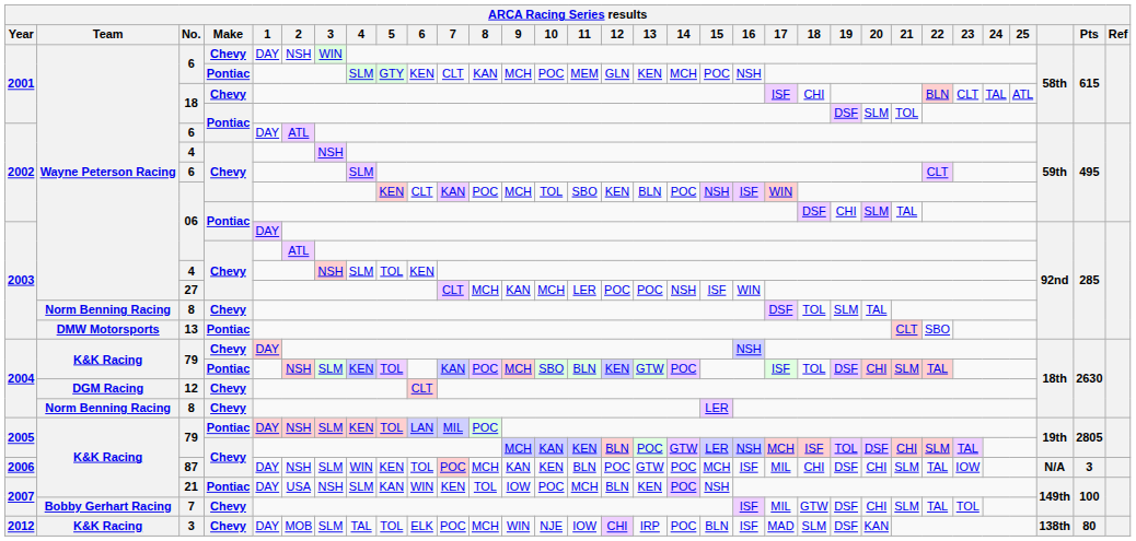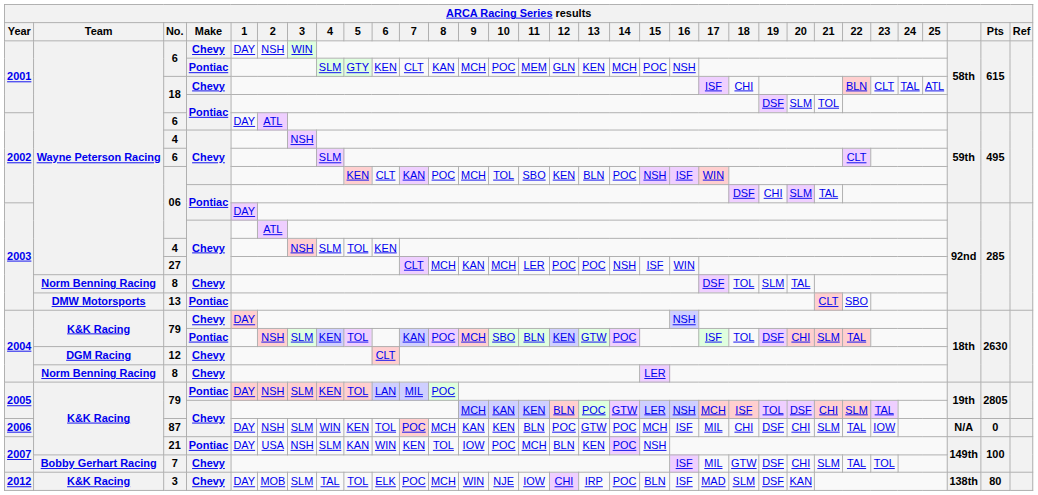 <table class="wikitable" style="text-align:center; font-size:75%">
 <tr>
 <th colspan=48><a href='#'>ARCA Racing Series</a> results</th>
 </tr>
 <tr>
 <th>Year</th>
 <th>Team</th>
 <th>No.</th>
 <th>Make</th>
 <th>1</th>
 <th>2</th>
 <th>3</th>
 <th>4</th>
 <th>5</th>
 <th>6</th>
 <th>7</th>
 <th>8</th>
 <th>9</th>
 <th>10</th>
 <th>11</th>
 <th>12</th>
 <th>13</th>
 <th>14</th>
 <th>15</th>
 <th>16</th>
 <th>17</th>
 <th>18</th>
 <th>19</th>
 <th>20</th>
 <th>21</th>
 <th>22</th>
 <th>23</th>
 <th>24</th>
 <th>25</th>
 <th></th>
 <th>Pts</th>
 <th>Ref</th>
 </tr>
 <tr>
 <th rowspan=4><a href='#'>2001</a></th>
 <th rowspan=13><a href='#'>Wayne Peterson Racing</a></th>
 <th rowspan=2>6</th>
 <th><a href='#'>Chevy</a></th>
 <td><a href='#'>DAY</a></td>
 <td><a href='#'>NSH</a></td>
 <td style="background:#DFFFDF;"><a href='#'>WIN</a><br></td>
 <td colspan=22></td>
 <th rowspan=4>58th</th>
 <th rowspan=4>615</th>
 <th rowspan=4></th>
 </tr>
 <tr>
 <th><a href='#'>Pontiac</a></th>
 <td colspan=3></td>
 <td style="background:#DFFFDF;"><a href='#'>SLM</a><br></td>
 <td style="background:#DFFFDF;"><a href='#'>GTY</a><br></td>
 <td><a href='#'>KEN</a></td>
 <td><a href='#'>CLT</a></td>
 <td><a href='#'>KAN</a></td>
 <td><a href='#'>MCH</a></td>
 <td><a href='#'>POC</a></td>
 <td><a href='#'>MEM</a></td>
 <td><a href='#'>GLN</a></td>
 <td><a href='#'>KEN</a></td>
 <td><a href='#'>MCH</a></td>
 <td><a href='#'>POC</a></td>
 <td><a href='#'>NSH</a></td>
 <td colspan=9></td>
 </tr>
 <tr>
 <th rowspan=2>18</th>
 <th><a href='#'>Chevy</a></th>
 <td colspan=16></td>
 <td style="background:#EFCFFF;"><a href='#'>ISF</a><br></td>
 <td><a href='#'>CHI</a></td>
 <td colspan=3></td>
 <td style="background:#FFCFCF;"><a href='#'>BLN</a><br></td>
 <td><a href='#'>CLT</a></td>
 <td><a href='#'>TAL</a></td>
 <td><a href='#'>ATL</a></td>
 </tr>
 <tr>
 <th rowspan=2><a href='#'>Pontiac</a></th>
 <td colspan=18></td>
 <td style="background:#EFCFFF;"><a href='#'>DSF</a><br></td>
 <td><a href='#'>SLM</a></td>
 <td><a href='#'>TOL</a></td>
 <td colspan=4></td>
 </tr>
 <tr>
 <th rowspan=5><a href='#'>2002</a></th>
 <th>6</th>
 <td><a href='#'>DAY</a></td>
 <td style="background:#EFCFFF;"><a href='#'>ATL</a><br></td>
 <td colspan=23></td>
 <th rowspan=5>59th</th>
 <th rowspan=5>495</th>
 <th rowspan=5></th>
 </tr>
 <tr>
 <th>4</th>
 <th rowspan=3><a href='#'>Chevy</a></th>
 <td colspan=2></td>
 <td style="background:#EFCFFF;"><a href='#'>NSH</a><br></td>
 <td colspan=22></td>
 </tr>
 <tr>
 <th>6</th>
 <td colspan=3></td>
 <td style="background:#EFCFFF;"><a href='#'>SLM</a><br></td>
 <td colspan=17></td>
 <td style="background:#EFCFFF;"><a href='#'>CLT</a><br></td>
 <td colspan=3></td>
 </tr>
 <tr>
 <th rowspan=4>06</th>
 <td colspan=4></td>
 <td style="background:#FFCFCF;"><a href='#'>KEN</a><br></td>
 <td><a href='#'>CLT</a></td>
 <td style="background:#EFCFFF;"><a href='#'>KAN</a><br></td>
 <td><a href='#'>POC</a></td>
 <td><a href='#'>MCH</a></td>
 <td><a href='#'>TOL</a></td>
 <td><a href='#'>SBO</a></td>
 <td><a href='#'>KEN</a></td>
 <td><a href='#'>BLN</a></td>
 <td><a href='#'>POC</a></td>
 <td style="background:#EFCFFF;"><a href='#'>NSH</a><br></td>
 <td style="background:#EFCFFF;"><a href='#'>ISF</a><br></td>
 <td style="background:#FFCFCF;"><a href='#'>WIN</a><br></td>
 <td colspan=8></td>
 </tr>
 <tr>
 <th rowspan=2><a href='#'>Pontiac</a></th>
 <td colspan=17></td>
 <td style="background:#EFCFFF;"><a href='#'>DSF</a><br></td>
 <td><a href='#'>CHI</a></td>
 <td style="background:#EFCFFF;"><a href='#'>SLM</a><br></td>
 <td><a href='#'>TAL</a></td>
 <td colspan=4></td>
 </tr>
 <tr>
 <th rowspan=6><a href='#'>2003</a></th>
 <td style="background:#EFCFFF;"><a href='#'>DAY</a><br></td>
 <td colspan=24></td>
 <th rowspan=6>92nd</th>
 <th rowspan=6>285</th>
 <th rowspan=6></th>
 </tr>
 <tr>
 <th rowspan=3><a href='#'>Chevy</a></th>
 <td></td>
 <td style="background:#EFCFFF;"><a href='#'>ATL</a><br></td>
 <td colspan=23></td>
 </tr>
 <tr>
 <th>4</th>
 <td colspan=2></td>
 <td style="background:#FFCFCF;"><a href='#'>NSH</a><br></td>
 <td><a href='#'>SLM</a></td>
 <td><a href='#'>TOL</a></td>
 <td><a href='#'>KEN</a></td>
 <td colspan=19></td>
 </tr>
 <tr>
 <th>27</th>
 <td colspan=6></td>
 <td style="background:#EFCFFF;"><a href='#'>CLT</a><br></td>
 <td><a href='#'>MCH</a></td>
 <td><a href='#'>KAN</a></td>
 <td><a href='#'>MCH</a></td>
 <td><a href='#'>LER</a></td>
 <td><a href='#'>POC</a></td>
 <td><a href='#'>POC</a></td>
 <td><a href='#'>NSH</a></td>
 <td><a href='#'>ISF</a></td>
 <td><a href='#'>WIN</a></td>
 <td colspan=9></td>
 </tr>
 <tr>
 <th><a href='#'>Norm Benning Racing</a></th>
 <th>8</th>
 <th><a href='#'>Chevy</a></th>
 <td colspan=16></td>
 <td style="background:#EFCFFF;"><a href='#'>DSF</a><br></td>
 <td><a href='#'>TOL</a></td>
 <td><a href='#'>SLM</a></td>
 <td><a href='#'>TAL</a></td>
 <td colspan=5></td>
 </tr>
 <tr>
 <th><a href='#'>DMW Motorsports</a></th>
 <th>13</th>
 <th><a href='#'>Pontiac</a></th>
 <td colspan=20></td>
 <td style="background:#FFCFCF;"><a href='#'>CLT</a><br></td>
 <td><a href='#'>SBO</a></td>
 <td colspan=3></td>
 </tr>
 <tr>
 <th rowspan=4><a href='#'>2004</a></th>
 <th rowspan=2><a href='#'>K&K Racing</a></th>
 <th rowspan=2>79</th>
 <th><a href='#'>Chevy</a></th>
 <td style="background:#FFCFCF;"><a href='#'>DAY</a><br></td>
 <td colspan=14></td>
 <td style="background:#CFCFFF;"><a href='#'>NSH</a><br></td>
 <td colspan=9></td>
 <th rowspan=4>18th</th>
 <th rowspan=4>2630</th>
 <th rowspan=4></th>
 </tr>
 <tr>
 <th><a href='#'>Pontiac</a></th>
 <td></td>
 <td style="background:#FFCFCF;"><a href='#'>NSH</a><br></td>
 <td style="background:#DFFFDF;"><a href='#'>SLM</a><br></td>
 <td style="background:#CFCFFF;"><a href='#'>KEN</a><br></td>
 <td style="background:#EFCFFF;"><a href='#'>TOL</a><br></td>
 <td></td>
 <td style="background:#CFCFFF;"><a href='#'>KAN</a><br></td>
 <td style="background:#EFCFFF;"><a href='#'>POC</a><br></td>
 <td style="background:#FFCFCF;"><a href='#'>MCH</a><br></td>
 <td style="background:#DFFFDF;"><a href='#'>SBO</a><br></td>
 <td style="background:#DFFFDF;"><a href='#'>BLN</a><br></td>
 <td style="background:#CFCFFF;"><a href='#'>KEN</a><br></td>
 <td style="background:#DFFFDF;"><a href='#'>GTW</a><br></td>
 <td style="background:#EFCFFF;"><a href='#'>POC</a><br></td>
 <td colspan=2></td>
 <td style="background:#DFFFDF;"><a href='#'>ISF</a><br></td>
 <td><a href='#'>TOL</a></td>
 <td style="background:#EFCFFF;"><a href='#'>DSF</a><br></td>
 <td style="background:#FFCFCF;"><a href='#'>CHI</a><br></td>
 <td style="background:#FFCFCF;"><a href='#'>SLM</a><br></td>
 <td style="background:#FFCFCF;"><a href='#'>TAL</a><br></td>
 </tr>
 <tr>
 <th><a href='#'>DGM Racing</a></th>
 <th>12</th>
 <th><a href='#'>Chevy</a></th>
 <td colspan=5></td>
 <td style="background:#FFCFCF;"><a href='#'>CLT</a><br></td>
 <td colspan=19></td>
 </tr>
 <tr>
 <th><a href='#'>Norm Benning Racing</a></th>
 <th>8</th>
 <th><a href='#'>Chevy</a></th>
 <td colspan=14></td>
 <td style="background:#EFCFFF;"><a href='#'>LER</a><br></td>
 <td colspan=10></td>
 </tr>
 <tr>
 <th rowspan=2><a href='#'>2005</a></th>
 <th rowspan=4><a href='#'>K&K Racing</a></th>
 <th rowspan=2>79</th>
 <th><a href='#'>Pontiac</a></th>
 <td style="background:#FFCFCF;"><a href='#'>DAY</a><br></td>
 <td style="background:#FFCFCF;"><a href='#'>NSH</a><br></td>
 <td style="background:#FFCFCF;"><a href='#'>SLM</a><br></td>
 <td style="background:#FFCFCF;"><a href='#'>KEN</a><br></td>
 <td style="background:#FFCFCF;"><a href='#'>TOL</a><br></td>
 <td style="background:#CFCFFF;"><a href='#'>LAN</a><br></td>
 <td style="background:#CFCFFF;"><a href='#'>MIL</a><br></td>
 <td style="background:#DFFFDF;"><a href='#'>POC</a><br></td>
 <td colspan=17></td>
 <th rowspan=2>19th</th>
 <th rowspan=2>2805</th>
 <th rowspan=2></th>
 </tr>
 <tr>
 <th rowspan=2><a href='#'>Chevy</a></th>
 <td colspan=8></td>
 <td style="background:#CFCFFF;"><a href='#'>MCH</a><br></td>
 <td style="background:#CFCFFF;"><a href='#'>KAN</a><br></td>
 <td style="background:#CFCFFF;"><a href='#'>KEN</a><br></td>
 <td style="background:#FFCFCF;"><a href='#'>BLN</a><br></td>
 <td style="background:#DFFFDF;"><a href='#'>POC</a><br></td>
 <td style="background:#EFCFFF;"><a href='#'>GTW</a><br></td>
 <td style="background:#CFCFFF;"><a href='#'>LER</a><br></td>
 <td style="background:#CFCFFF;"><a href='#'>NSH</a><br></td>
 <td style="background:#FFCFCF;"><a href='#'>MCH</a><br></td>
 <td style="background:#FFCFCF;"><a href='#'>ISF</a><br></td>
 <td style="background:#EFCFFF;"><a href='#'>TOL</a><br></td>
 <td style="background:#EFCFFF;"><a href='#'>DSF</a><br></td>
 <td style="background:#FFCFCF;"><a href='#'>CHI</a><br></td>
 <td style="background:#FFCFCF;"><a href='#'>SLM</a><br></td>
 <td style="background:#EFCFFF;"><a href='#'>TAL</a><br></td>
 <td colspan=2></td>
 </tr>
 <tr>
 <th><a href='#'>2006</a></th>
 <th>87</th>
 <td><a href='#'>DAY</a></td>
 <td><a href='#'>NSH</a></td>
 <td><a href='#'>SLM</a></td>
 <td><a href='#'>WIN</a></td>
 <td><a href='#'>KEN</a></td>
 <td><a href='#'>TOL</a></td>
 <td style="background:#FFCFCF;"><a href='#'>POC</a><br></td>
 <td><a href='#'>MCH</a></td>
 <td><a href='#'>KAN</a></td>
 <td><a href='#'>KEN</a></td>
 <td><a href='#'>BLN</a></td>
 <td><a href='#'>POC</a></td>
 <td><a href='#'>GTW</a></td>
 <td><a href='#'>POC</a></td>
 <td><a href='#'>MCH</a></td>
 <td><a href='#'>ISF</a></td>
 <td><a href='#'>MIL</a></td>
 <td><a href='#'>CHI</a></td>
 <td><a href='#'>DSF</a></td>
 <td><a href='#'>CHI</a></td>
 <td><a href='#'>SLM</a></td>
 <td><a href='#'>TAL</a></td>
 <td><a href='#'>IOW</a></td>
 <td colspan=2></td>
 <th>N/A</th>
-<th>3</th>
+<th>0</th>
 <th></th>
 </tr>
 <tr>
 <th rowspan=2><a href='#'>2007</a></th>
 <th>21</th>
 <th><a href='#'>Pontiac</a></th>
 <td><a href='#'>DAY</a></td>
 <td><a href='#'>USA</a></td>
 <td><a href='#'>NSH</a></td>
 <td><a href='#'>SLM</a></td>
 <td><a href='#'>KAN</a></td>
 <td><a href='#'>WIN</a></td>
 <td><a href='#'>KEN</a></td>
 <td><a href='#'>TOL</a></td>
 <td><a href='#'>IOW</a></td>
 <td><a href='#'>POC</a></td>
 <td><a href='#'>MCH</a></td>
 <td><a href='#'>BLN</a></td>
 <td><a href='#'>KEN</a></td>
 <td style="background:#EFCFFF;"><a href='#'>POC</a><br></td>
 <td><a href='#'>NSH</a></td>
 <td colspan=10></td>
 <th rowspan=2>149th</th>
 <th rowspan=2>100</th>
 <th rowspan=2></th>
 </tr>
 <tr>
 <th><a href='#'>Bobby Gerhart Racing</a></th>
 <th>7</th>
 <th><a href='#'>Chevy</a></th>
 <td colspan=15></td>
 <td style="background:#EFCFFF;"><a href='#'>ISF</a><br></td>
 <td><a href='#'>MIL</a></td>
 <td><a href='#'>GTW</a></td>
 <td><a href='#'>DSF</a></td>
 <td><a href='#'>CHI</a></td>
 <td><a href='#'>SLM</a></td>
 <td><a href='#'>TAL</a></td>
 <td><a href='#'>TOL</a></td>
 <td colspan=2></td>
 </tr>
 <tr>
 <th><a href='#'>2012</a></th>
 <th><a href='#'>K&K Racing</a></th>
 <th>3</th>
 <th><a href='#'>Chevy</a></th>
 <td><a href='#'>DAY</a></td>
 <td><a href='#'>MOB</a></td>
 <td><a href='#'>SLM</a></td>
 <td><a href='#'>TAL</a></td>
 <td><a href='#'>TOL</a></td>
 <td><a href='#'>ELK</a></td>
 <td><a href='#'>POC</a></td>
 <td><a href='#'>MCH</a></td>
 <td><a href='#'>WIN</a></td>
 <td><a href='#'>NJE</a></td>
 <td><a href='#'>IOW</a></td>
 <td style="background:#EFCFFF;"><a href='#'>CHI</a><br></td>
 <td><a href='#'>IRP</a></td>
 <td><a href='#'>POC</a></td>
 <td><a href='#'>BLN</a></td>
 <td><a href='#'>ISF</a></td>
 <td><a href='#'>MAD</a></td>
 <td><a href='#'>SLM</a></td>
 <td><a href='#'>DSF</a></td>
 <td><a href='#'>KAN</a></td>
 <td colspan=5></td>
 <th>138th</th>
 <th>80</th>
 <th></th>
 </tr>
 </table>
